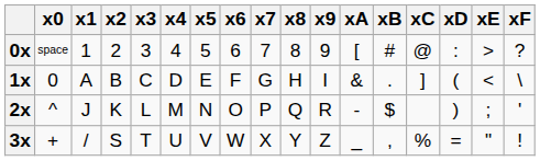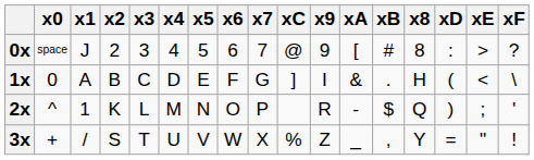 <table class=wikitable style="text-align:center" border=1>
 <tr>
 <th></th>
 <th>x0</th>
 <th>x1</th>
 <th>x2</th>
 <th>x3</th>
 <th>x4</th>
 <th>x5</th>
 <th>x6</th>
 <th>x7</th>
-<th>x8</th>
+<th>xC</th>
 <th>x9</th>
 <th>xA</th>
 <th>xB</th>
-<th>xC</th>
+<th>x8</th>
 <th>xD</th>
 <th>xE</th>
 <th>xF</th>
 </tr>
 <tr>
 <th>0x</th>
 <td style="font-size: 60%">space</td>
-<td>1</td>
+<td>J</td>
 <td>2</td>
 <td>3</td>
 <td>4</td>
 <td>5</td>
 <td>6</td>
 <td>7</td>
-<td>8</td>
+<td>@</td>
 <td>9</td>
 <td>[</td>
 <td>#</td>
-<td>@</td>
+<td>8</td>
 <td>:</td>
 <td>></td>
 <td>?</td>
 </tr>
 <tr>
 <th>1x</th>
 <td>0</td>
 <td>A</td>
 <td>B</td>
 <td>C</td>
 <td>D</td>
 <td>E</td>
 <td>F</td>
 <td>G</td>
-<td>H</td>
+<td>]</td>
 <td>I</td>
 <td>&</td>
 <td>.</td>
-<td>]</td>
+<td>H</td>
 <td>(</td>
 <td><</td>
 <td>\</td>
 </tr>
 <tr>
 <th>2x</th>
 <td>^</td>
-<td>J</td>
+<td>1</td>
 <td>K</td>
 <td>L</td>
 <td>M</td>
 <td>N</td>
 <td>O</td>
 <td>P</td>
-<td>Q</td>
+<td></td>
 <td>R</td>
 <td>-</td>
 <td>$</td>
-<td></td>
+<td>Q</td>
 <td>)</td>
 <td>;</td>
 <td>'</td>
 </tr>
 <tr>
 <th>3x</th>
 <td>+</td>
 <td>/</td>
 <td>S</td>
 <td>T</td>
 <td>U</td>
 <td>V</td>
 <td>W</td>
 <td>X</td>
-<td>Y</td>
+<td>%</td>
 <td>Z</td>
 <td>_</td>
 <td>,</td>
-<td>%</td>
+<td>Y</td>
 <td>=</td>
 <td>"</td>
 <td>!</td>
 </tr>
 </table>
